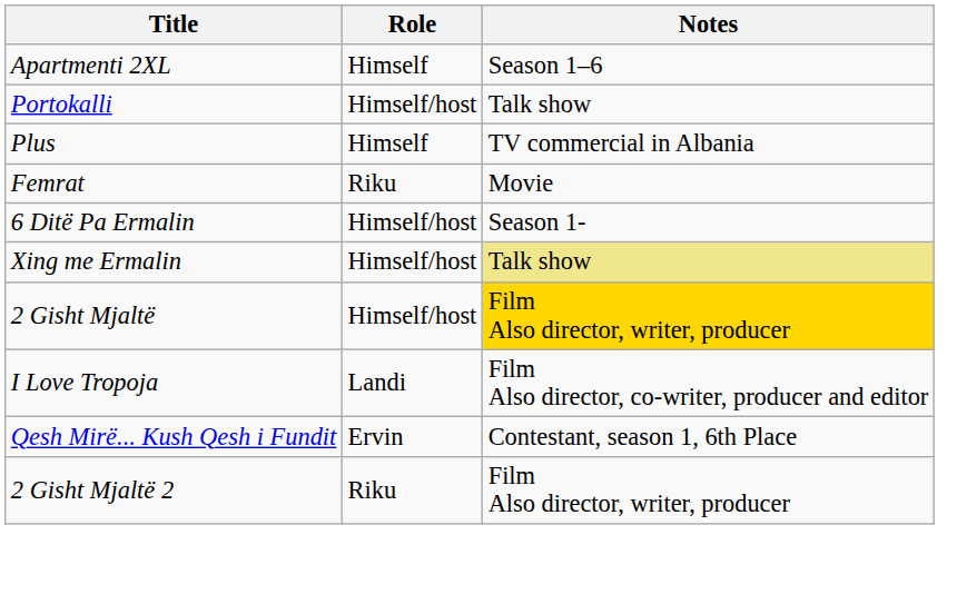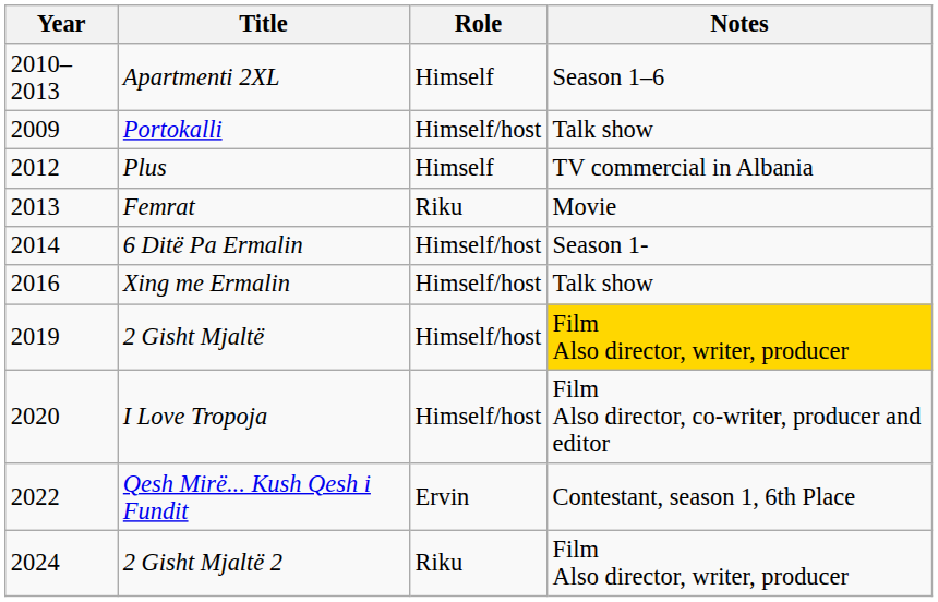 <table class="wikitable sortable mw-collapsible">
 <tr>
+<th>Year</th>
 <th>Title</th>
 <th>Role</th>
 <th class="unsortable">Notes</th>
 </tr>
 <tr>
+<td>2010–2013</td>
 <td><em>Apartmenti 2XL</em></td>
 <td>Himself</td>
 <td>Season 1–6</td>
 </tr>
 <tr>
+<td>2009</td>
 <td><em><a href='#'>Portokalli</a></em></td>
 <td>Himself/host</td>
 <td>Talk show</td>
 </tr>
 <tr>
+<td>2012</td>
 <td><em>Plus</em></td>
 <td>Himself</td>
 <td>TV commercial in Albania</td>
 </tr>
 <tr>
+<td>2013</td>
 <td><em>Femrat</em></td>
 <td>Riku</td>
 <td>Movie</td>
 </tr>
 <tr>
+<td>2014</td>
 <td><em>6 Ditë Pa Ermalin</em></td>
 <td>Himself/host</td>
 <td>Season 1-</td>
 </tr>
 <tr>
+<td>2016</td>
 <td><em>Xing me Ermalin</em></td>
 <td>Himself/host</td>
-<td style="background: khaki;">Talk show</td>
+<td>Talk show</td>
 </tr>
 <tr>
+<td>2019</td>
 <td><em>2 Gisht Mjaltë</em></td>
 <td>Himself/host</td>
 <td style="background: gold;">Film<br>Also director, writer, producer</td>
 </tr>
 <tr>
+<td>2020</td>
 <td><em>I Love Tropoja</em></td>
-<td>Landi</td>
+<td>Himself/host</td>
 <td>Film<br>Also director, co-writer, producer and editor</td>
 </tr>
 <tr>
+<td>2022</td>
 <td><em><a href='#'>Qesh Mirë... Kush Qesh i Fundit</a></em></td>
 <td>Ervin</td>
 <td>Contestant, season 1, 6th Place</td>
 </tr>
 <tr>
+<td>2024</td>
 <td><em>2 Gisht Mjaltë 2</em></td>
 <td>Riku</td>
 <td>Film<br>Also director, writer, producer</td>
 </tr>
 </table>
